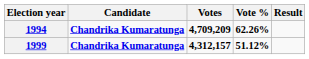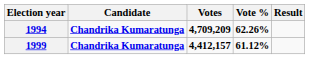 <table class="sortable wikitable">
 <tr>
 <th>Election year</th>
 <th>Candidate</th>
 <th>Votes</th>
 <th>Vote %</th>
 <th>Result</th>
 </tr>
 <tr>
 <th><a href='#'>1994</a></th>
 <td><strong><a href='#'>Chandrika Kumaratunga</a></strong></td>
 <td align=center><strong>4,709,209</strong></td>
 <td align=center><strong>62.26%</strong></td>
 <td></td>
 </tr>
 <tr>
 <th><a href='#'>1999</a></th>
 <td><strong><a href='#'>Chandrika Kumaratunga</a></strong></td>
-<td align=center><strong>4,312,157</strong></td>
-<td align=center><strong>51.12%</strong></td>
+<td align=center><strong>4,412,157</strong></td>
+<td align=center><strong>61.12%</strong></td>
 <td></td>
 </tr>
 </table>
